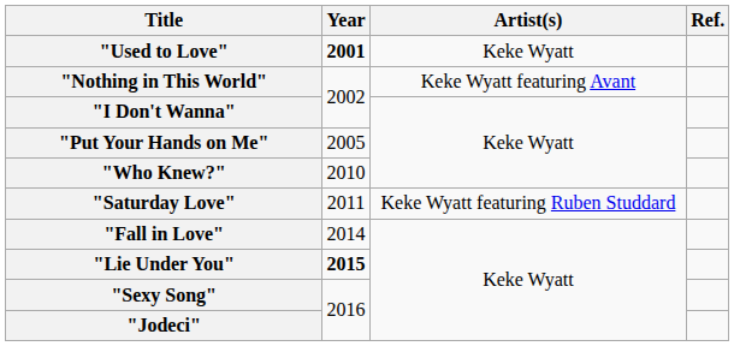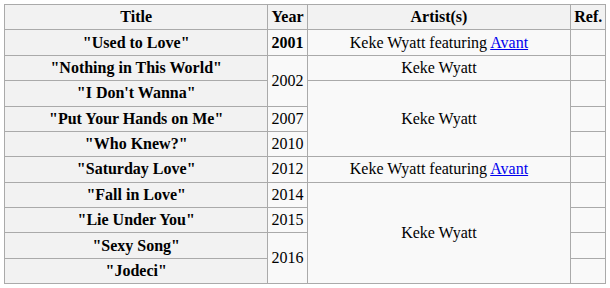 <table class="wikitable plainrowheaders" style="text-align:center;">
 <tr>
 <th scope="col" style="width:16em;">Title</th>
 <th scope="col">Year</th>
 <th scope="col" style="width:16em;">Artist(s)</th>
 <th scope="col">Ref.</th>
 </tr>
 <tr>
 <th scope="row">"Used to Love"</th>
 <td><strong>2001</strong></td>
-<td>Keke Wyatt</td>
+<td>Keke Wyatt featuring <a href='#'>Avant</a></td>
 <td></td>
 </tr>
 <tr>
 <th scope="row">"Nothing in This World"</th>
 <td rowspan="2">2002</td>
-<td>Keke Wyatt featuring <a href='#'>Avant</a></td>
+<td>Keke Wyatt</td>
 <td></td>
 </tr>
 <tr>
 <th scope="row">"I Don't Wanna"</th>
 <td rowspan="3">Keke Wyatt</td>
 <td></td>
 </tr>
 <tr>
 <th scope="row">"Put Your Hands on Me"</th>
-<td>2005</td>
+<td>2007</td>
 <td></td>
 </tr>
 <tr>
 <th scope="row">"Who Knew?"</th>
 <td>2010</td>
 <td></td>
 </tr>
 <tr>
 <th scope="row">"Saturday Love"</th>
-<td>2011</td>
-<td>Keke Wyatt featuring <a href='#'>Ruben Studdard</a></td>
+<td>2012</td>
+<td>Keke Wyatt featuring <a href='#'>Avant</a></td>
 <td></td>
 </tr>
 <tr>
 <th scope="row">"Fall in Love"</th>
 <td>2014</td>
 <td rowspan="4">Keke Wyatt</td>
 <td></td>
 </tr>
 <tr>
 <th scope="row">"Lie Under You"</th>
-<td><strong>2015</strong></td>
+<td>2015</td>
 <td></td>
 </tr>
 <tr>
 <th scope="row">"Sexy Song"</th>
 <td rowspan="2">2016</td>
 <td></td>
 </tr>
 <tr>
 <th scope="row">"Jodeci"</th>
 <td></td>
 </tr>
 </table>
